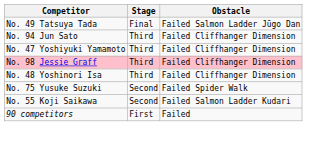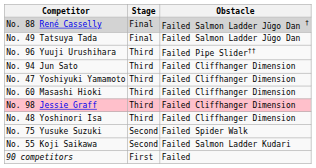 <table class="wikitable">
 <tr>
 <th>Competitor</th>
 <th>Stage</th>
 <th>Obstacle</th>
 </tr>
+<tr bgcolor="lightgray">
+<td>No. 88 <a href='#'>René Casselly</a></td>
+<td>Final</td>
+<td>Failed Salmon Ladder Jūgo Dan <sup>†</sup></td>
+</tr>
 <tr>
 <td>No. 49 Tatsuya Tada</td>
 <td>Final</td>
 <td>Failed Salmon Ladder Jūgo Dan</td>
+</tr>
+<tr>
+<td>No. 96 Yuuji Urushihara</td>
+<td>Third</td>
+<td>Failed Pipe Slider<sup>††</sup></td>
 </tr>
 <tr>
 <td>No. 94 Jun Sato</td>
 <td>Third</td>
 <td>Failed Cliffhanger Dimension</td>
 </tr>
 <tr>
 <td>No. 47 Yoshiyuki Yamamoto</td>
+<td>Third</td>
+<td>Failed Cliffhanger Dimension</td>
+</tr>
+<tr>
+<td>No. 60 Masashi Hioki</td>
 <td>Third</td>
 <td>Failed Cliffhanger Dimension</td>
 </tr>
 <tr bgcolor="pink">
 <td>No. 98 <a href='#'>Jessie Graff</a></td>
 <td>Third</td>
 <td>Failed Cliffhanger Dimension</td>
 </tr>
 <tr>
 <td>No. 48 Yoshinori Isa</td>
 <td>Third</td>
 <td>Failed Cliffhanger Dimension</td>
 </tr>
 <tr>
 <td>No. 75 Yusuke Suzuki</td>
 <td>Second</td>
 <td>Failed Spider Walk</td>
 </tr>
 <tr>
 <td>No. 55 Koji Saikawa</td>
 <td>Second</td>
 <td>Failed Salmon Ladder Kudari</td>
 </tr>
 <tr>
 <td><em>90 competitors</em></td>
 <td>First</td>
 <td>Failed</td>
 </tr>
 </table>
